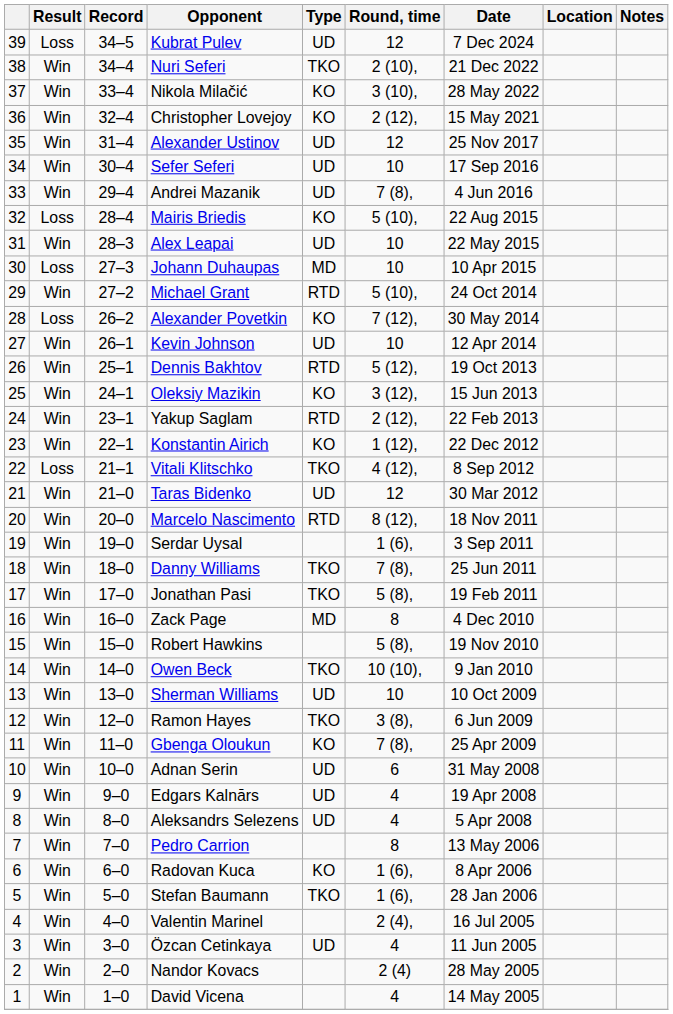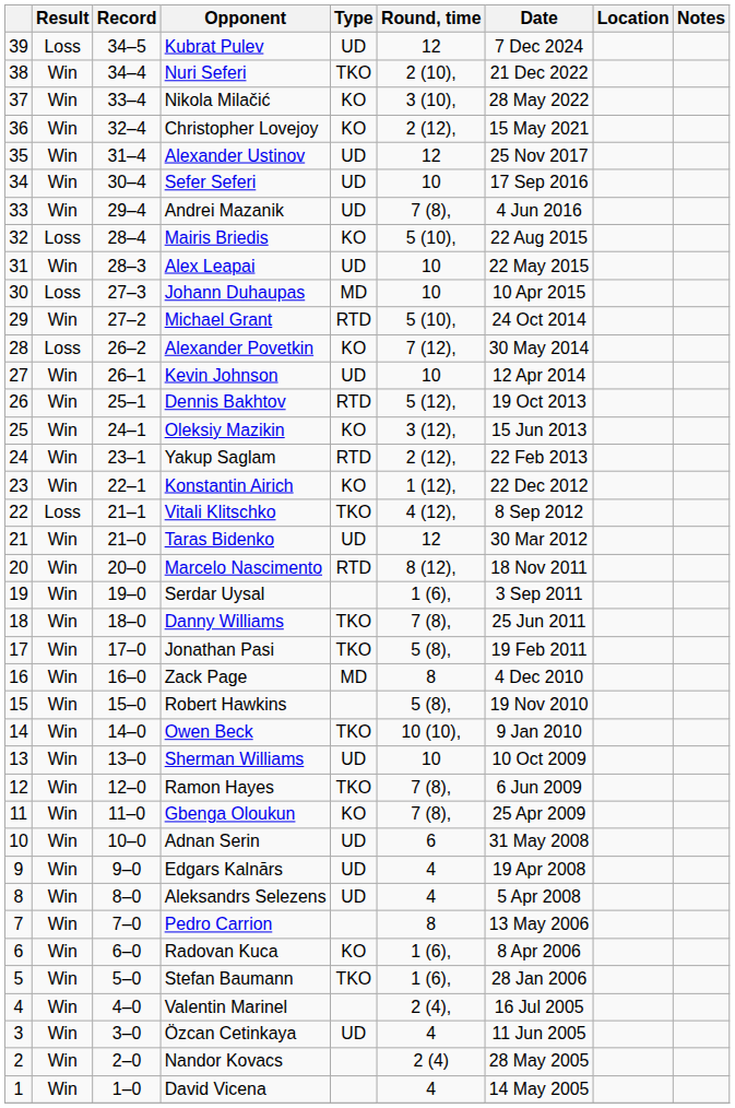 <table class="wikitable" style="text-align:center">
 <tr>
 <th></th>
 <th>Result</th>
 <th>Record</th>
 <th>Opponent</th>
 <th>Type</th>
 <th>Round, time</th>
 <th>Date</th>
 <th>Location</th>
 <th>Notes</th>
 </tr>
 <tr>
 <td>39</td>
 <td>Loss</td>
 <td>34–5</td>
 <td align=left><a href='#'>Kubrat Pulev</a></td>
 <td>UD</td>
 <td>12</td>
 <td>7 Dec 2024</td>
 <td style="text-align:left;"></td>
 <td style="text-align:left;"></td>
 </tr>
 <tr>
 <td>38</td>
 <td>Win</td>
 <td>34–4</td>
 <td align=left><a href='#'>Nuri Seferi</a></td>
 <td>TKO</td>
 <td>2 (10), </td>
 <td>21 Dec 2022</td>
 <td align=left></td>
 <td></td>
 </tr>
 <tr>
 <td>37</td>
 <td>Win</td>
 <td>33–4</td>
 <td align=left>Nikola Milačić</td>
 <td>KO</td>
 <td>3 (10), </td>
 <td>28 May 2022</td>
 <td align=left></td>
 <td></td>
 </tr>
 <tr>
 <td>36</td>
 <td>Win</td>
 <td>32–4</td>
 <td align=left>Christopher Lovejoy</td>
 <td>KO</td>
 <td>2 (12), </td>
 <td>15 May 2021</td>
 <td align=left></td>
 <td></td>
 </tr>
 <tr>
 <td>35</td>
 <td>Win</td>
 <td>31–4</td>
 <td align=left><a href='#'>Alexander Ustinov</a></td>
 <td>UD</td>
 <td>12</td>
 <td>25 Nov 2017</td>
 <td align=left></td>
 <td align=left></td>
 </tr>
 <tr>
 <td>34</td>
 <td>Win</td>
 <td>30–4</td>
 <td align=left><a href='#'>Sefer Seferi</a></td>
 <td>UD</td>
 <td>10</td>
 <td>17 Sep 2016</td>
 <td align=left></td>
 <td align=left></td>
 </tr>
 <tr>
 <td>33</td>
 <td>Win</td>
 <td>29–4</td>
 <td align=left>Andrei Mazanik</td>
 <td>UD</td>
 <td>7 (8), </td>
 <td>4 Jun 2016</td>
 <td align=left></td>
 <td></td>
 </tr>
 <tr>
 <td>32</td>
 <td>Loss</td>
 <td>28–4</td>
 <td align=left><a href='#'>Mairis Briedis</a></td>
 <td>KO</td>
 <td>5 (10), </td>
 <td>22 Aug 2015</td>
 <td align=left></td>
 <td></td>
 </tr>
 <tr>
 <td>31</td>
 <td>Win</td>
 <td>28–3</td>
 <td align=left><a href='#'>Alex Leapai</a></td>
 <td>UD</td>
 <td>10</td>
 <td>22 May 2015</td>
 <td align=left></td>
 <td></td>
 </tr>
 <tr>
 <td>30</td>
 <td>Loss</td>
 <td>27–3</td>
 <td align=left><a href='#'>Johann Duhaupas</a></td>
 <td>MD</td>
 <td>10</td>
 <td>10 Apr 2015</td>
 <td align=left></td>
 <td></td>
 </tr>
 <tr>
 <td>29</td>
 <td>Win</td>
 <td>27–2</td>
 <td align=left><a href='#'>Michael Grant</a></td>
 <td>RTD</td>
 <td>5 (10), </td>
 <td>24 Oct 2014</td>
 <td align=left></td>
 <td></td>
 </tr>
 <tr>
 <td>28</td>
 <td>Loss</td>
 <td>26–2</td>
 <td align=left><a href='#'>Alexander Povetkin</a></td>
 <td>KO</td>
 <td>7 (12), </td>
 <td>30 May 2014</td>
 <td align=left></td>
 <td align=left></td>
 </tr>
 <tr>
 <td>27</td>
 <td>Win</td>
 <td>26–1</td>
 <td align=left><a href='#'>Kevin Johnson</a></td>
 <td>UD</td>
 <td>10</td>
 <td>12 Apr 2014</td>
 <td align=left></td>
 <td></td>
 </tr>
 <tr>
 <td>26</td>
 <td>Win</td>
 <td>25–1</td>
 <td align=left><a href='#'>Dennis Bakhtov</a></td>
 <td>RTD</td>
 <td>5 (12), </td>
 <td>19 Oct 2013</td>
 <td align=left></td>
 <td align=left></td>
 </tr>
 <tr>
 <td>25</td>
 <td>Win</td>
 <td>24–1</td>
 <td align=left><a href='#'>Oleksiy Mazikin</a></td>
 <td>KO</td>
 <td>3 (12), </td>
 <td>15 Jun 2013</td>
 <td align=left></td>
 <td align=left></td>
 </tr>
 <tr>
 <td>24</td>
 <td>Win</td>
 <td>23–1</td>
 <td align=left>Yakup Saglam</td>
 <td>RTD</td>
 <td>2 (12), </td>
 <td>22 Feb 2013</td>
 <td align=left></td>
 <td align=left></td>
 </tr>
 <tr>
 <td>23</td>
 <td>Win</td>
 <td>22–1</td>
 <td align=left><a href='#'>Konstantin Airich</a></td>
 <td>KO</td>
 <td>1 (12), </td>
 <td>22 Dec 2012</td>
 <td align=left></td>
 <td align=left></td>
 </tr>
 <tr>
 <td>22</td>
 <td>Loss</td>
 <td>21–1</td>
 <td align=left><a href='#'>Vitali Klitschko</a></td>
 <td>TKO</td>
 <td>4 (12), </td>
 <td>8 Sep 2012</td>
 <td align=left></td>
 <td align=left></td>
 </tr>
 <tr>
 <td>21</td>
 <td>Win</td>
 <td>21–0</td>
 <td align=left><a href='#'>Taras Bidenko</a></td>
 <td>UD</td>
 <td>12</td>
 <td>30 Mar 2012</td>
 <td align=left></td>
 <td align=left></td>
 </tr>
 <tr>
 <td>20</td>
 <td>Win</td>
 <td>20–0</td>
 <td align=left><a href='#'>Marcelo Nascimento</a></td>
 <td>RTD</td>
 <td>8 (12), </td>
 <td>18 Nov 2011</td>
 <td align=left></td>
 <td align=left></td>
 </tr>
 <tr>
 <td>19</td>
 <td>Win</td>
 <td>19–0</td>
 <td align=left>Serdar Uysal</td>
 <td></td>
 <td>1 (6), </td>
 <td>3 Sep 2011</td>
 <td align=left></td>
 <td></td>
 </tr>
 <tr>
 <td>18</td>
 <td>Win</td>
 <td>18–0</td>
 <td align=left><a href='#'>Danny Williams</a></td>
 <td>TKO</td>
 <td>7 (8), </td>
 <td>25 Jun 2011</td>
 <td align=left></td>
 <td></td>
 </tr>
 <tr>
 <td>17</td>
 <td>Win</td>
 <td>17–0</td>
 <td align=left>Jonathan Pasi</td>
 <td>TKO</td>
 <td>5 (8), </td>
 <td>19 Feb 2011</td>
 <td align=left></td>
 <td></td>
 </tr>
 <tr>
 <td>16</td>
 <td>Win</td>
 <td>16–0</td>
 <td align=left>Zack Page</td>
 <td>MD</td>
 <td>8</td>
 <td>4 Dec 2010</td>
 <td align=left></td>
 <td></td>
 </tr>
 <tr>
 <td>15</td>
 <td>Win</td>
 <td>15–0</td>
 <td align=left>Robert Hawkins</td>
 <td></td>
 <td>5 (8), </td>
 <td>19 Nov 2010</td>
 <td align=left></td>
 <td></td>
 </tr>
 <tr>
 <td>14</td>
 <td>Win</td>
 <td>14–0</td>
 <td align=left><a href='#'>Owen Beck</a></td>
 <td>TKO</td>
 <td>10 (10), </td>
 <td>9 Jan 2010</td>
 <td align=left></td>
 <td></td>
 </tr>
 <tr>
 <td>13</td>
 <td>Win</td>
 <td>13–0</td>
 <td align=left><a href='#'>Sherman Williams</a></td>
 <td>UD</td>
 <td>10</td>
 <td>10 Oct 2009</td>
 <td align=left></td>
 <td></td>
 </tr>
 <tr>
 <td>12</td>
 <td>Win</td>
 <td>12–0</td>
 <td align=left>Ramon Hayes</td>
 <td>TKO</td>
-<td>3 (8), </td>
+<td>7 (8), </td>
 <td>6 Jun 2009</td>
 <td align=left></td>
 <td></td>
 </tr>
 <tr>
 <td>11</td>
 <td>Win</td>
 <td>11–0</td>
 <td align=left><a href='#'>Gbenga Oloukun</a></td>
 <td>KO</td>
 <td>7 (8), </td>
 <td>25 Apr 2009</td>
 <td align=left></td>
 <td></td>
 </tr>
 <tr>
 <td>10</td>
 <td>Win</td>
 <td>10–0</td>
 <td align=left>Adnan Serin</td>
 <td>UD</td>
 <td>6</td>
 <td>31 May 2008</td>
 <td align=left></td>
 <td></td>
 </tr>
 <tr>
 <td>9</td>
 <td>Win</td>
 <td>9–0</td>
 <td align=left>Edgars Kalnārs</td>
 <td>UD</td>
 <td>4</td>
 <td>19 Apr 2008</td>
 <td align=left></td>
 <td></td>
 </tr>
 <tr>
 <td>8</td>
 <td>Win</td>
 <td>8–0</td>
 <td align=left>Aleksandrs Selezens</td>
 <td>UD</td>
 <td>4</td>
 <td>5 Apr 2008</td>
 <td align=left></td>
 <td></td>
 </tr>
 <tr>
 <td>7</td>
 <td>Win</td>
 <td>7–0</td>
 <td align=left><a href='#'>Pedro Carrion</a></td>
 <td></td>
 <td>8</td>
 <td>13 May 2006</td>
 <td align=left></td>
 <td></td>
 </tr>
 <tr>
 <td>6</td>
 <td>Win</td>
 <td>6–0</td>
 <td align=left>Radovan Kuca</td>
 <td>KO</td>
 <td>1 (6), </td>
 <td>8 Apr 2006</td>
 <td align=left></td>
 <td></td>
 </tr>
 <tr>
 <td>5</td>
 <td>Win</td>
 <td>5–0</td>
 <td align=left>Stefan Baumann</td>
 <td>TKO</td>
 <td>1 (6), </td>
 <td>28 Jan 2006</td>
 <td align=left></td>
 <td></td>
 </tr>
 <tr>
 <td>4</td>
 <td>Win</td>
 <td>4–0</td>
 <td align=left>Valentin Marinel</td>
 <td></td>
 <td>2 (4), </td>
 <td>16 Jul 2005</td>
 <td align=left></td>
 <td></td>
 </tr>
 <tr>
 <td>3</td>
 <td>Win</td>
 <td>3–0</td>
 <td align=left>Özcan Cetinkaya</td>
 <td>UD</td>
 <td>4</td>
 <td>11 Jun 2005</td>
 <td align=left></td>
 <td></td>
 </tr>
 <tr>
 <td>2</td>
 <td>Win</td>
 <td>2–0</td>
 <td align=left>Nandor Kovacs</td>
 <td></td>
 <td>2 (4)</td>
 <td>28 May 2005</td>
 <td align=left></td>
 <td></td>
 </tr>
 <tr>
 <td>1</td>
 <td>Win</td>
 <td>1–0</td>
 <td align=left>David Vicena</td>
 <td></td>
 <td>4</td>
 <td>14 May 2005</td>
 <td align=left></td>
 <td></td>
 </tr>
 <tr>
 </tr>
 </table>
